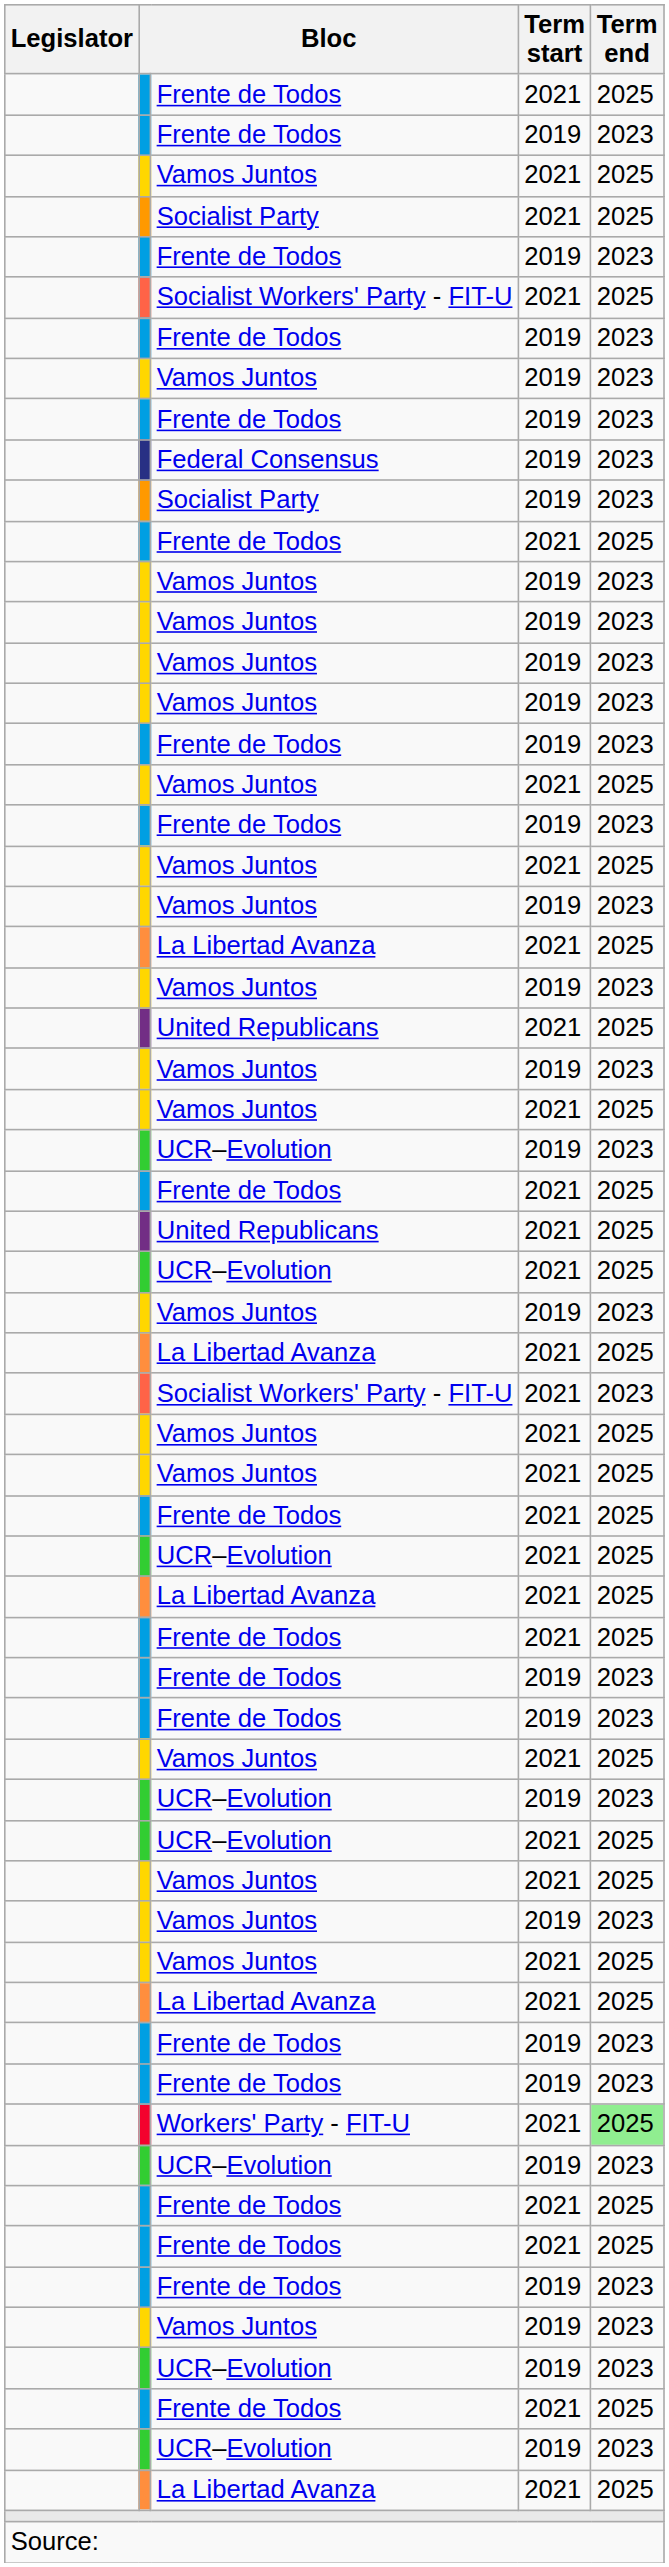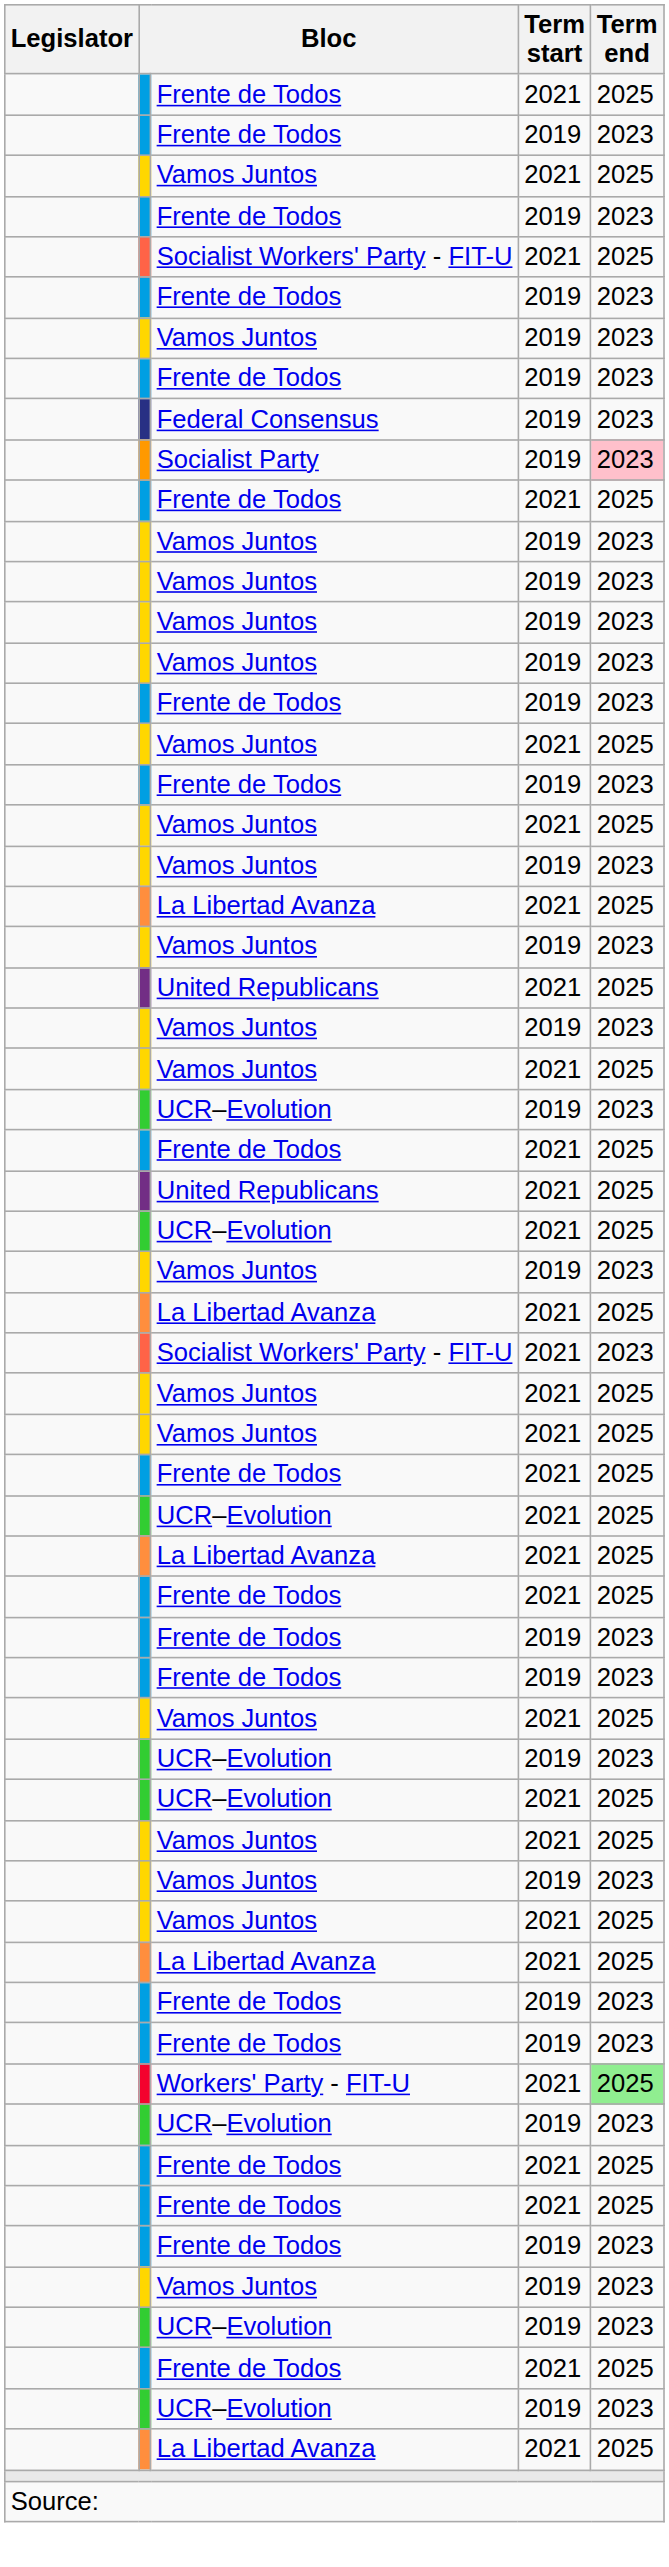 <table class="wikitable sortable">
 <tr>
 <th>Legislator</th>
 <th colspan="2">Bloc</th>
 <th>Term<br>start</th>
 <th>Term<br>end</th>
 </tr>
 <tr>
 <td></td>
 <td bgcolor= #009FE3></td>
 <td><a href='#'>Frente de Todos</a></td>
 <td>2021</td>
 <td>2025</td>
 </tr>
 <tr>
 <td></td>
 <td bgcolor= #009FE3></td>
 <td><a href='#'>Frente de Todos</a></td>
 <td>2019</td>
 <td>2023</td>
 </tr>
 <tr>
 <td></td>
 <td bgcolor= #FFD700></td>
 <td><a href='#'>Vamos Juntos</a></td>
-<td>2021</td>
-<td>2025</td>
-</tr>
-<tr>
-<td></td>
-<td bgcolor= #FF9900></td>
-<td><a href='#'>Socialist Party</a></td>
 <td>2021</td>
 <td>2025</td>
 </tr>
 <tr>
 <td></td>
 <td bgcolor= #009FE3></td>
 <td><a href='#'>Frente de Todos</a></td>
 <td>2019</td>
 <td>2023</td>
 </tr>
 <tr>
 <td></td>
 <td bgcolor= #FF6347></td>
 <td><a href='#'>Socialist Workers' Party</a> - <a href='#'>FIT-U</a></td>
 <td>2021</td>
 <td>2025</td>
 </tr>
 <tr>
 <td></td>
 <td bgcolor= #009FE3></td>
 <td><a href='#'>Frente de Todos</a></td>
 <td>2019</td>
 <td>2023</td>
 </tr>
 <tr>
 <td></td>
 <td bgcolor= #FFD700></td>
 <td><a href='#'>Vamos Juntos</a></td>
 <td>2019</td>
 <td>2023</td>
 </tr>
 <tr>
 <td></td>
 <td bgcolor= #009FE3></td>
 <td><a href='#'>Frente de Todos</a></td>
 <td>2019</td>
 <td>2023</td>
 </tr>
 <tr>
 <td></td>
 <td bgcolor= #283084></td>
 <td><a href='#'>Federal Consensus</a></td>
 <td>2019</td>
 <td>2023</td>
 </tr>
 <tr>
 <td></td>
 <td bgcolor= #FF9900></td>
 <td><a href='#'>Socialist Party</a></td>
 <td>2019</td>
-<td>2023</td>
+<td style="background: pink;">2023</td>
 </tr>
 <tr>
 <td></td>
 <td bgcolor= #009FE3></td>
 <td><a href='#'>Frente de Todos</a></td>
 <td>2021</td>
 <td>2025</td>
 </tr>
 <tr>
 <td></td>
 <td bgcolor= #FFD700></td>
 <td><a href='#'>Vamos Juntos</a></td>
 <td>2019</td>
 <td>2023</td>
 </tr>
 <tr>
 <td></td>
 <td bgcolor= #FFD700></td>
 <td><a href='#'>Vamos Juntos</a></td>
 <td>2019</td>
 <td>2023</td>
 </tr>
 <tr>
 <td></td>
 <td bgcolor= #FFD700></td>
 <td><a href='#'>Vamos Juntos</a></td>
 <td>2019</td>
 <td>2023</td>
 </tr>
 <tr>
 <td></td>
 <td bgcolor= #FFD700></td>
 <td><a href='#'>Vamos Juntos</a></td>
 <td>2019</td>
 <td>2023</td>
 </tr>
 <tr>
 <td></td>
 <td bgcolor= #009FE3></td>
 <td><a href='#'>Frente de Todos</a></td>
 <td>2019</td>
 <td>2023</td>
 </tr>
 <tr>
 <td></td>
 <td bgcolor= #FFD700></td>
 <td><a href='#'>Vamos Juntos</a></td>
 <td>2021</td>
 <td>2025</td>
 </tr>
 <tr>
 <td></td>
 <td bgcolor= #009FE3></td>
 <td><a href='#'>Frente de Todos</a></td>
 <td>2019</td>
 <td>2023</td>
 </tr>
 <tr>
 <td></td>
 <td bgcolor= #FFD700></td>
 <td><a href='#'>Vamos Juntos</a></td>
 <td>2021</td>
 <td>2025</td>
 </tr>
 <tr>
 <td></td>
 <td bgcolor= #FFD700></td>
 <td><a href='#'>Vamos Juntos</a></td>
 <td>2019</td>
 <td>2023</td>
 </tr>
 <tr>
 <td></td>
 <td bgcolor=#FF8E3D></td>
 <td><a href='#'>La Libertad Avanza</a></td>
 <td>2021</td>
 <td>2025</td>
 </tr>
 <tr>
 <td></td>
 <td bgcolor= #FFD700></td>
 <td><a href='#'>Vamos Juntos</a></td>
 <td>2019</td>
 <td>2023</td>
 </tr>
 <tr>
 <td></td>
 <td bgcolor= #722E85></td>
 <td><a href='#'>United Republicans</a></td>
 <td>2021</td>
 <td>2025</td>
 </tr>
 <tr>
 <td></td>
 <td bgcolor= #FFD700></td>
 <td><a href='#'>Vamos Juntos</a></td>
 <td>2019</td>
 <td>2023</td>
 </tr>
 <tr>
 <td></td>
 <td bgcolor= #FFD700></td>
 <td><a href='#'>Vamos Juntos</a></td>
 <td>2021</td>
 <td>2025</td>
 </tr>
 <tr>
 <td></td>
 <td bgcolor= #32CD32></td>
 <td><a href='#'>UCR</a>–<a href='#'>Evolution</a></td>
 <td>2019</td>
 <td>2023</td>
 </tr>
 <tr>
 <td></td>
 <td bgcolor= #009FE3></td>
 <td><a href='#'>Frente de Todos</a></td>
 <td>2021</td>
 <td>2025</td>
 </tr>
 <tr>
 <td></td>
 <td bgcolor= #722E85></td>
 <td><a href='#'>United Republicans</a></td>
 <td>2021</td>
 <td>2025</td>
 </tr>
 <tr>
 <td></td>
 <td bgcolor= #32CD32></td>
 <td><a href='#'>UCR</a>–<a href='#'>Evolution</a></td>
 <td>2021</td>
 <td>2025</td>
 </tr>
 <tr>
 <td></td>
 <td bgcolor= #FFD700></td>
 <td><a href='#'>Vamos Juntos</a></td>
 <td>2019</td>
 <td>2023</td>
 </tr>
 <tr>
 <td></td>
 <td bgcolor=#FF8E3D></td>
 <td><a href='#'>La Libertad Avanza</a></td>
 <td>2021</td>
 <td>2025</td>
 </tr>
 <tr>
 <td></td>
 <td bgcolor= #FF6347></td>
 <td><a href='#'>Socialist Workers' Party</a> - <a href='#'>FIT-U</a></td>
 <td>2021</td>
 <td>2023</td>
 </tr>
 <tr>
 <td></td>
 <td bgcolor= #FFD700></td>
 <td><a href='#'>Vamos Juntos</a></td>
 <td>2021</td>
 <td>2025</td>
 </tr>
 <tr>
 <td></td>
 <td bgcolor= #FFD700></td>
 <td><a href='#'>Vamos Juntos</a></td>
 <td>2021</td>
 <td>2025</td>
 </tr>
 <tr>
 <td></td>
 <td bgcolor= #009FE3></td>
 <td><a href='#'>Frente de Todos</a></td>
 <td>2021</td>
 <td>2025</td>
 </tr>
 <tr>
 <td></td>
 <td bgcolor= #32CD32></td>
 <td><a href='#'>UCR</a>–<a href='#'>Evolution</a></td>
 <td>2021</td>
 <td>2025</td>
 </tr>
 <tr>
 <td></td>
 <td bgcolor=#FF8E3D></td>
 <td><a href='#'>La Libertad Avanza</a></td>
 <td>2021</td>
 <td>2025</td>
 </tr>
 <tr>
 <td></td>
 <td bgcolor= #009FE3></td>
 <td><a href='#'>Frente de Todos</a></td>
 <td>2021</td>
 <td>2025</td>
 </tr>
 <tr>
 <td></td>
 <td bgcolor= #009FE3></td>
 <td><a href='#'>Frente de Todos</a></td>
 <td>2019</td>
 <td>2023</td>
 </tr>
 <tr>
 <td></td>
 <td bgcolor= #009FE3></td>
 <td><a href='#'>Frente de Todos</a></td>
 <td>2019</td>
 <td>2023</td>
 </tr>
 <tr>
 <td></td>
 <td bgcolor= #FFD700></td>
 <td><a href='#'>Vamos Juntos</a></td>
 <td>2021</td>
 <td>2025</td>
 </tr>
 <tr>
 <td></td>
 <td bgcolor= #32CD32></td>
 <td><a href='#'>UCR</a>–<a href='#'>Evolution</a></td>
 <td>2019</td>
 <td>2023</td>
 </tr>
 <tr>
 <td></td>
 <td bgcolor= #32CD32></td>
 <td><a href='#'>UCR</a>–<a href='#'>Evolution</a></td>
 <td>2021</td>
 <td>2025</td>
 </tr>
 <tr>
 <td></td>
 <td bgcolor= #FFD700></td>
 <td><a href='#'>Vamos Juntos</a></td>
 <td>2021</td>
 <td>2025</td>
 </tr>
 <tr>
 <td></td>
 <td bgcolor= #FFD700></td>
 <td><a href='#'>Vamos Juntos</a></td>
 <td>2019</td>
 <td>2023</td>
 </tr>
 <tr>
 <td></td>
 <td bgcolor= #FFD700></td>
 <td><a href='#'>Vamos Juntos</a></td>
 <td>2021</td>
 <td>2025</td>
 </tr>
 <tr>
 <td></td>
 <td bgcolor=#FF8E3D></td>
 <td><a href='#'>La Libertad Avanza</a></td>
 <td>2021</td>
 <td>2025</td>
 </tr>
 <tr>
 <td></td>
 <td bgcolor= #009FE3></td>
 <td><a href='#'>Frente de Todos</a></td>
 <td>2019</td>
 <td>2023</td>
 </tr>
 <tr>
 <td></td>
 <td bgcolor= #009FE3></td>
 <td><a href='#'>Frente de Todos</a></td>
 <td>2019</td>
 <td>2023</td>
 </tr>
 <tr>
 <td></td>
 <td bgcolor=#F4022E></td>
 <td><a href='#'>Workers' Party</a> - <a href='#'>FIT-U</a></td>
 <td>2021</td>
 <td style="background: lightgreen;">2025</td>
 </tr>
 <tr>
 <td></td>
 <td bgcolor= #32CD32></td>
 <td><a href='#'>UCR</a>–<a href='#'>Evolution</a></td>
 <td>2019</td>
 <td>2023</td>
 </tr>
 <tr>
 <td></td>
 <td bgcolor= #009FE3></td>
 <td><a href='#'>Frente de Todos</a></td>
 <td>2021</td>
 <td>2025</td>
 </tr>
 <tr>
 <td></td>
 <td bgcolor= #009FE3></td>
 <td><a href='#'>Frente de Todos</a></td>
 <td>2021</td>
 <td>2025</td>
 </tr>
 <tr>
 <td></td>
 <td bgcolor= #009FE3></td>
 <td><a href='#'>Frente de Todos</a></td>
 <td>2019</td>
 <td>2023</td>
 </tr>
 <tr>
 <td></td>
 <td bgcolor= #FFD700></td>
 <td><a href='#'>Vamos Juntos</a></td>
 <td>2019</td>
 <td>2023</td>
 </tr>
 <tr>
 <td></td>
 <td bgcolor= #32CD32></td>
 <td><a href='#'>UCR</a>–<a href='#'>Evolution</a></td>
 <td>2019</td>
 <td>2023</td>
 </tr>
 <tr>
 <td></td>
 <td bgcolor= #009FE3></td>
 <td><a href='#'>Frente de Todos</a></td>
 <td>2021</td>
 <td>2025</td>
 </tr>
 <tr>
 <td></td>
 <td bgcolor= #32CD32></td>
 <td><a href='#'>UCR</a>–<a href='#'>Evolution</a></td>
 <td>2019</td>
 <td>2023</td>
 </tr>
 <tr>
 <td></td>
 <td bgcolor=#FF8E3D></td>
 <td><a href='#'>La Libertad Avanza</a></td>
 <td>2021</td>
 <td>2025</td>
 </tr>
 <tr>
 <td colspan="5" bgcolor="#E9E9E9"></td>
 </tr>
 <tr>
 <td colspan="5">Source:  </td>
 </tr>
 </table>
